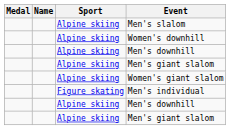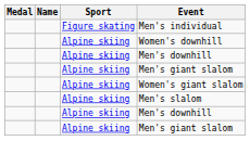 <table class="wikitable sortable" border="1" style="font-size:90%">
 <tr>
 <th>Medal</th>
 <th>Name</th>
 <th>Sport</th>
 <th>Event</th>
 </tr>
 <tr>
 <td></td>
 <td></td>
-<td><a href='#'>Alpine skiing</a></td>
-<td>Men's slalom</td>
+<td><a href='#'>Figure skating</a></td>
+<td>Men's individual</td>
 </tr>
 <tr>
 <td></td>
 <td></td>
 <td><a href='#'>Alpine skiing</a></td>
 <td>Women's downhill</td>
 </tr>
 <tr>
 <td></td>
 <td></td>
 <td><a href='#'>Alpine skiing</a></td>
 <td>Men's downhill</td>
 </tr>
 <tr>
 <td></td>
 <td></td>
 <td><a href='#'>Alpine skiing</a></td>
 <td>Men's giant slalom</td>
 </tr>
 <tr>
 <td></td>
 <td></td>
 <td><a href='#'>Alpine skiing</a></td>
 <td>Women's giant slalom</td>
 </tr>
 <tr>
 <td></td>
 <td></td>
-<td><a href='#'>Figure skating</a></td>
-<td>Men's individual</td>
+<td><a href='#'>Alpine skiing</a></td>
+<td>Men's slalom</td>
 </tr>
 <tr>
 <td></td>
 <td></td>
 <td><a href='#'>Alpine skiing</a></td>
 <td>Men's downhill</td>
 </tr>
 <tr>
 <td></td>
 <td></td>
 <td><a href='#'>Alpine skiing</a></td>
 <td>Men's giant slalom</td>
 </tr>
 </table>
